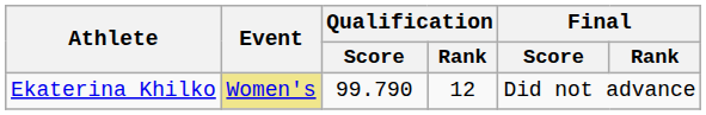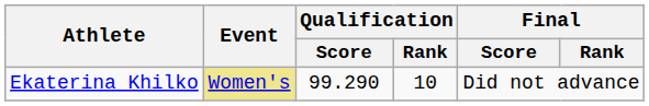 <table class="wikitable" style="font-size:90%">
 <tr>
 <th rowspan="2">Athlete</th>
 <th rowspan="2">Event</th>
 <th colspan="2">Qualification</th>
 <th colspan="2">Final</th>
 </tr>
 <tr style="font-size:95%">
 <th>Score</th>
 <th>Rank</th>
 <th>Score</th>
 <th>Rank</th>
 </tr>
 <tr align=center>
 <td align=left><a href='#'>Ekaterina Khilko</a></td>
 <td align=left style="background: khaki;"><a href='#'>Women's</a></td>
-<td>99.790</td>
-<td>12</td>
+<td>99.290</td>
+<td>10</td>
 <td colspan=2>Did not advance</td>
 </tr>
 </table>
